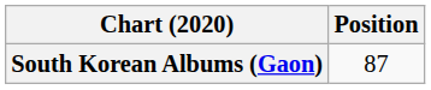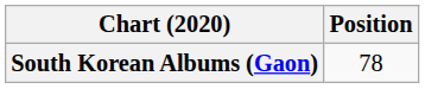 <table class="wikitable plainrowheaders" style="text-align:center;">
 <tr>
 <th scope="col">Chart (2020)</th>
 <th scope="col">Position</th>
 </tr>
 <tr>
 <th scope="row">South Korean Albums (<a href='#'>Gaon</a>)</th>
-<td>87</td>
+<td>78</td>
 </tr>
 </table>
